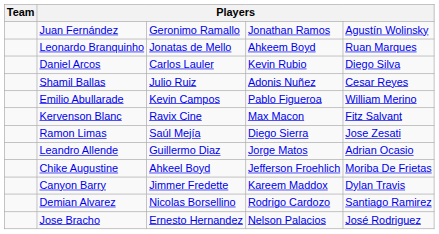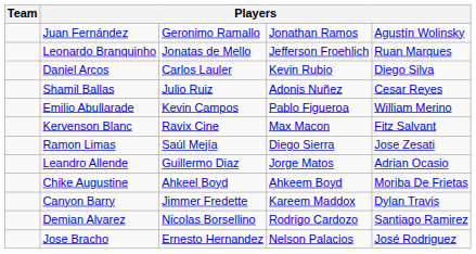 <table class="wikitable sortable">
 <tr>
 <th>Team</th>
 <th colspan="4">Players</th>
 </tr>
 <tr>
 <td></td>
 <td><a href='#'>Juan Fernández</a></td>
 <td><a href='#'>Geronimo Ramallo</a></td>
 <td><a href='#'>Jonathan Ramos</a></td>
 <td><a href='#'>Agustín Wolinsky</a></td>
 </tr>
 <tr>
 <td></td>
 <td><a href='#'>Leonardo Branquinho</a></td>
 <td><a href='#'>Jonatas de Mello</a></td>
-<td><a href='#'>Ahkeem Boyd</a></td>
+<td><a href='#'>Jefferson Froehlich</a></td>
 <td><a href='#'>Ruan Marques</a></td>
 </tr>
 <tr>
 <td></td>
 <td><a href='#'>Daniel Arcos</a></td>
 <td><a href='#'>Carlos Lauler</a></td>
 <td><a href='#'>Kevin Rubio</a></td>
 <td><a href='#'>Diego Silva</a></td>
 </tr>
 <tr>
 <td></td>
 <td><a href='#'>Shamil Ballas</a></td>
 <td><a href='#'>Julio Ruiz</a></td>
 <td><a href='#'>Adonis Nuñez</a></td>
 <td><a href='#'>Cesar Reyes</a></td>
 </tr>
 <tr>
 <td></td>
 <td><a href='#'>Emilio Abullarade</a></td>
 <td><a href='#'>Kevin Campos</a></td>
 <td><a href='#'>Pablo Figueroa</a></td>
 <td><a href='#'>William Merino</a></td>
 </tr>
 <tr>
 <td></td>
 <td><a href='#'>Kervenson Blanc</a></td>
 <td><a href='#'>Ravix Cine</a></td>
 <td><a href='#'>Max Macon</a></td>
 <td><a href='#'>Fitz Salvant</a></td>
 </tr>
 <tr>
 <td></td>
 <td><a href='#'>Ramon Limas</a></td>
 <td><a href='#'>Saúl Mejía</a></td>
 <td><a href='#'>Diego Sierra</a></td>
 <td><a href='#'>Jose Zesati</a></td>
 </tr>
 <tr>
 <td></td>
 <td><a href='#'>Leandro Allende</a></td>
 <td><a href='#'>Guillermo Diaz</a></td>
 <td><a href='#'>Jorge Matos</a></td>
 <td><a href='#'>Adrian Ocasio</a></td>
 </tr>
 <tr>
 <td></td>
 <td><a href='#'>Chike Augustine</a></td>
 <td><a href='#'>Ahkeel Boyd</a></td>
-<td><a href='#'>Jefferson Froehlich</a></td>
+<td><a href='#'>Ahkeem Boyd</a></td>
 <td><a href='#'>Moriba De Frietas</a></td>
 </tr>
 <tr>
 <td></td>
 <td><a href='#'>Canyon Barry</a></td>
 <td><a href='#'>Jimmer Fredette</a></td>
 <td><a href='#'>Kareem Maddox</a></td>
 <td><a href='#'>Dylan Travis</a></td>
 </tr>
 <tr>
 <td></td>
 <td><a href='#'>Demian Alvarez</a></td>
 <td><a href='#'>Nicolas Borsellino</a></td>
 <td><a href='#'>Rodrigo Cardozo</a></td>
 <td><a href='#'>Santiago Ramirez</a></td>
 </tr>
 <tr>
 <td></td>
 <td><a href='#'>Jose Bracho</a></td>
 <td><a href='#'>Ernesto Hernandez</a></td>
 <td><a href='#'>Nelson Palacios</a></td>
 <td><a href='#'>José Rodriguez</a></td>
 </tr>
 </table>
